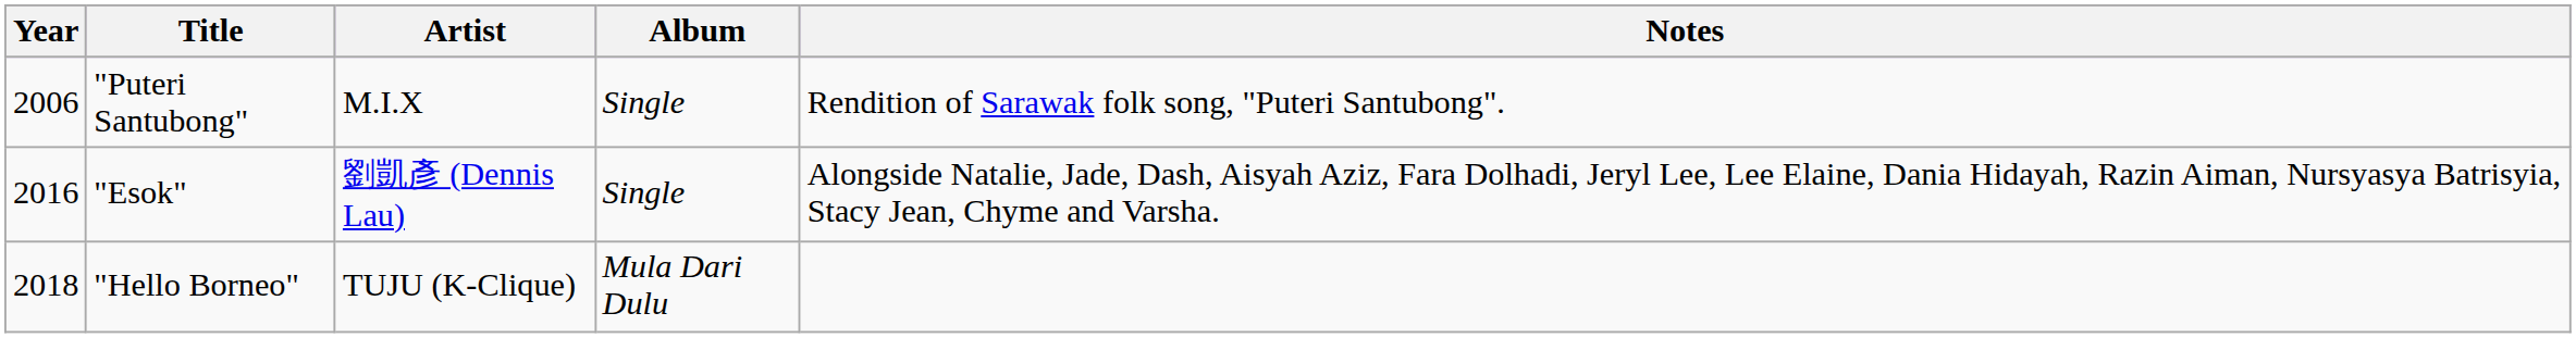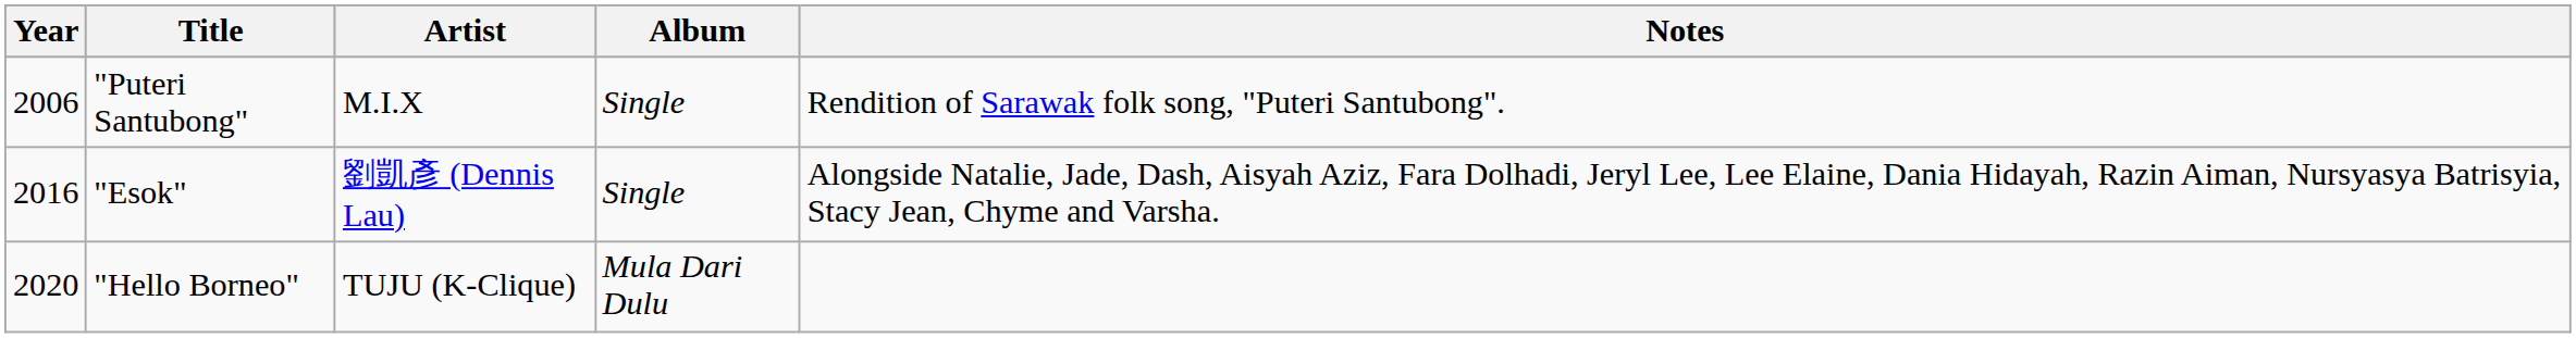 <table class="wikitable">
 <tr style="background:#96c; text-align:center;">
 <th style="text-align:center;">Year</th>
 <th>Title</th>
 <th>Artist</th>
 <th>Album</th>
 <th>Notes</th>
 </tr>
 <tr>
 <td>2006</td>
 <td>"Puteri Santubong"</td>
 <td>M.I.X</td>
 <td><em>Single</em></td>
 <td>Rendition of <a href='#'>Sarawak</a> folk song, "Puteri Santubong".</td>
 </tr>
 <tr>
 <td>2016</td>
 <td>"Esok"</td>
 <td><a href='#'>劉凱彥 (Dennis Lau)</a></td>
 <td><em>Single</em></td>
 <td>Alongside Natalie, Jade, Dash, Aisyah Aziz, Fara Dolhadi, Jeryl Lee, Lee Elaine, Dania Hidayah, Razin Aiman, Nursyasya Batrisyia, Stacy Jean, Chyme and Varsha.</td>
 </tr>
 <tr>
-<td>2018</td>
+<td>2020</td>
 <td>"Hello Borneo"</td>
 <td>TUJU (K-Clique)</td>
 <td><em>Mula Dari Dulu</em></td>
 <td></td>
 </tr>
 </table>
